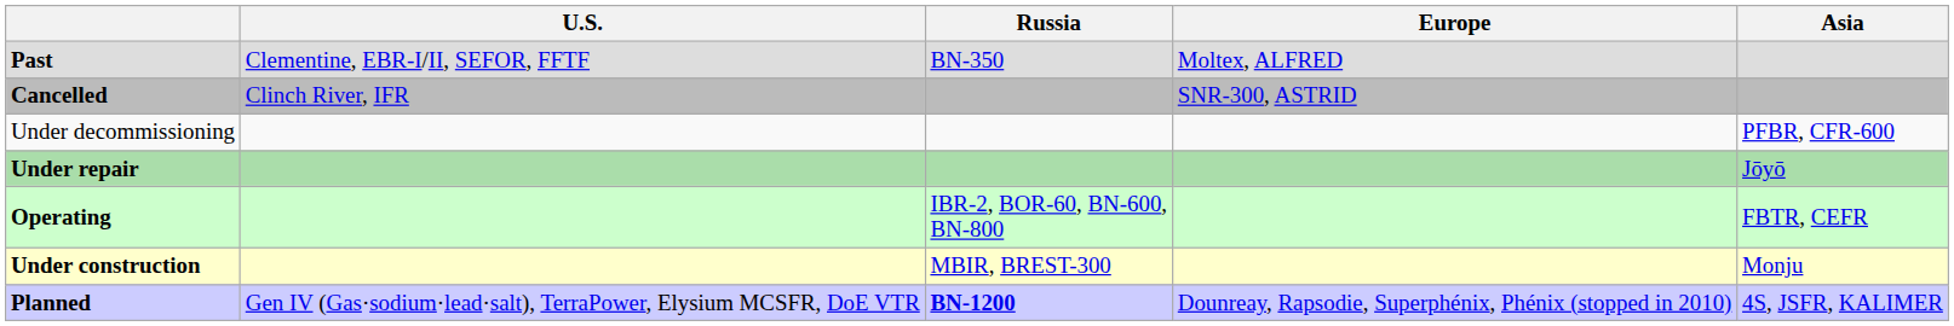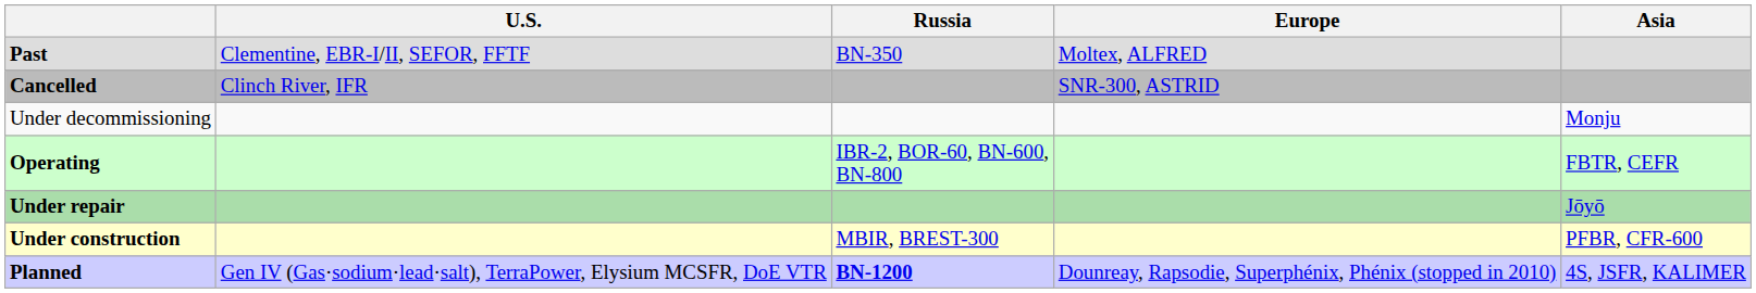 <table class="wikitable">
 <tr>
 <th></th>
 <th>U.S.</th>
 <th>Russia</th>
 <th>Europe</th>
 <th>Asia</th>
 </tr>
 <tr style="background:#ddd">
 <td><strong>Past</strong></td>
 <td><a href='#'>Clementine</a>, <a href='#'>EBR-I</a>/<a href='#'>II</a>, <a href='#'>SEFOR</a>, <a href='#'>FFTF</a></td>
 <td><a href='#'>BN-350</a></td>
 <td><a href='#'>Moltex</a>, <a href='#'>ALFRED</a></td>
 <td></td>
 </tr>
 <tr style="background:#bbb">
 <td><strong>Cancelled</strong></td>
 <td><a href='#'>Clinch River</a>, <a href='#'>IFR</a></td>
 <td></td>
 <td><a href='#'>SNR-300</a>, <a href='#'>ASTRID</a></td>
 <td></td>
 </tr>
 <tr>
 <td>Under decommissioning</td>
 <td></td>
 <td></td>
 <td></td>
-<td><a href='#'>PFBR</a>, <a href='#'>CFR-600</a></td>
+<td><a href='#'>Monju</a></td>
+</tr>
+<tr style="background:#cfc">
+<td><strong>Operating</strong></td>
+<td></td>
+<td><a href='#'>IBR-2</a>, <a href='#'>BOR-60</a>, <a href='#'>BN-600</a>,<br> <a href='#'>BN-800</a></td>
+<td></td>
+<td><a href='#'>FBTR</a>, <a href='#'>CEFR</a></td>
 </tr>
 <tr style="background:#ada">
 <td><strong>Under repair</strong></td>
 <td></td>
 <td></td>
 <td></td>
 <td><a href='#'>Jōyō</a></td>
 </tr>
-<tr style="background:#cfc">
-<td><strong>Operating</strong></td>
-<td></td>
-<td><a href='#'>IBR-2</a>, <a href='#'>BOR-60</a>, <a href='#'>BN-600</a>,<br> <a href='#'>BN-800</a></td>
-<td></td>
-<td><a href='#'>FBTR</a>, <a href='#'>CEFR</a></td>
-</tr>
 <tr style="background:#ffc">
 <td><strong>Under construction</strong></td>
 <td></td>
 <td><a href='#'>MBIR</a>, <a href='#'>BREST-300</a></td>
 <td></td>
-<td><a href='#'>Monju</a></td>
+<td><a href='#'>PFBR</a>, <a href='#'>CFR-600</a></td>
 </tr>
 <tr style="background:#ccf">
 <td><strong>Planned</strong></td>
 <td><a href='#'>Gen IV</a> (<a href='#'>Gas</a>·<a href='#'>sodium</a>·<a href='#'>lead</a>·<a href='#'>salt</a>), <a href='#'>TerraPower</a>, Elysium MCSFR, <a href='#'>DoE VTR</a></td>
 <td><strong><a href='#'>BN-1200</a></strong></td>
 <td><a href='#'>Dounreay</a>, <a href='#'>Rapsodie</a>, <a href='#'>Superphénix</a>, <a href='#'>Phénix (stopped in 2010)</a></td>
 <td><a href='#'>4S</a>, <a href='#'>JSFR</a>, <a href='#'>KALIMER</a></td>
 </tr>
 </table>
